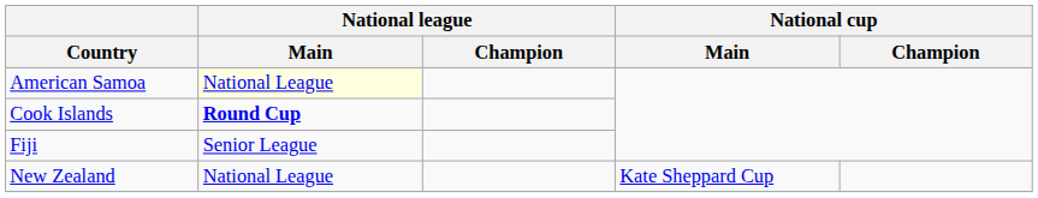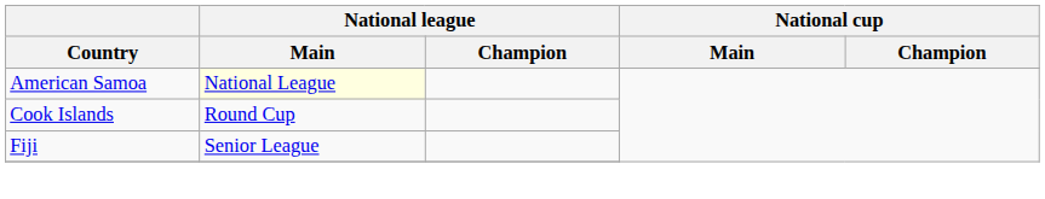 <table class="wikitable">
 <tr>
 <th></th>
 <th colspan=2>National league</th>
 <th colspan=2>National cup</th>
 </tr>
 <tr>
 <th width=150px>Country</th>
 <th width=175px>Main</th>
 <th width=150px>Champion</th>
 <th width=175px>Main</th>
 <th width=150px>Champion</th>
 </tr>
 <tr>
 <td> <a href='#'>American Samoa</a></td>
 <td style="background: lightyellow;"><a href='#'>National League</a></td>
 <td></td>
 </tr>
 <tr>
 <td> <a href='#'>Cook Islands</a></td>
-<td><strong><a href='#'>Round Cup</a></strong></td>
+<td><a href='#'>Round Cup</a></td>
 <td></td>
 </tr>
 <tr>
 <td> <a href='#'>Fiji</a></td>
 <td><a href='#'>Senior League</a></td>
 <td></td>
 </tr>
 <tr>
-<td> <a href='#'>New Zealand</a></td>
-<td><a href='#'>National League</a></td>
-<td></td>
-<td><a href='#'>Kate Sheppard Cup</a></td>
-<td></td>
-</tr>
-<tr>
 </tr>
 </table>
